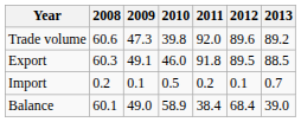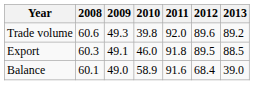 <table class="wikitable">
 <tr>
 <th>Year</th>
 <th>2008</th>
 <th>2009</th>
 <th>2010</th>
 <th>2011</th>
 <th>2012</th>
 <th>2013</th>
 </tr>
 <tr>
 <td>Trade volume</td>
 <td>60.6</td>
-<td>47.3</td>
+<td>49.3</td>
 <td>39.8</td>
 <td>92.0</td>
 <td>89.6</td>
 <td>89.2</td>
 </tr>
 <tr>
 <td>Export</td>
 <td>60.3</td>
 <td>49.1</td>
 <td>46.0</td>
 <td>91.8</td>
 <td>89.5</td>
 <td>88.5</td>
 </tr>
 <tr>
-<td>Import</td>
-<td>0.2</td>
-<td>0.1</td>
-<td>0.5</td>
-<td>0.2</td>
-<td>0.1</td>
-<td>0.7</td>
-</tr>
-<tr>
 <td>Balance</td>
 <td>60.1</td>
 <td>49.0</td>
 <td>58.9</td>
-<td>38.4</td>
+<td>91.6</td>
 <td>68.4</td>
 <td>39.0</td>
 </tr>
 </table>
